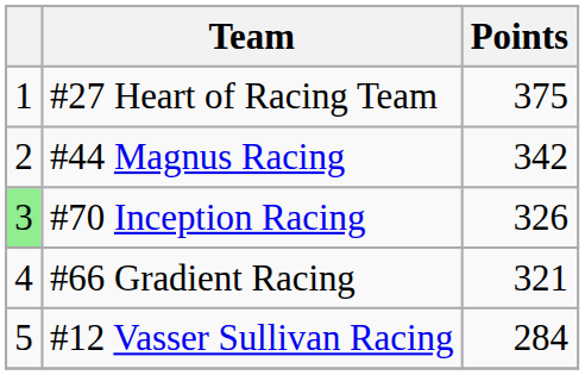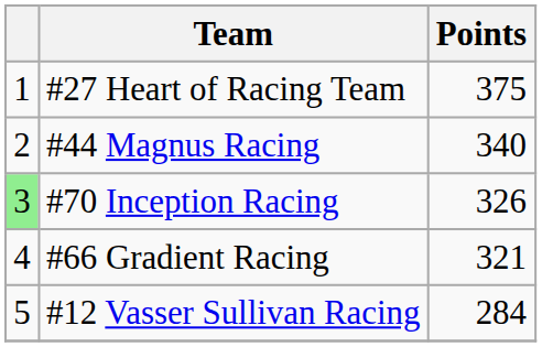 <table class="wikitable" style="font-size: 95%;">
 <tr>
 <th scope="col"></th>
 <th scope="col">Team</th>
 <th scope="col">Points</th>
 </tr>
 <tr>
 <td align=center>1</td>
 <td> #27 Heart of Racing Team</td>
 <td align=right>375</td>
 </tr>
 <tr>
 <td align=center>2</td>
 <td> #44 <a href='#'>Magnus Racing</a></td>
-<td align=right>342</td>
+<td align=right>340</td>
 </tr>
 <tr>
 <td align=center style="background: lightgreen;">3</td>
 <td> #70 <a href='#'>Inception Racing</a></td>
 <td align=right>326</td>
 </tr>
 <tr>
 <td align=center>4</td>
 <td> #66 Gradient Racing</td>
 <td align=right>321</td>
 </tr>
 <tr>
 <td align=center>5</td>
 <td> #12 <a href='#'>Vasser Sullivan Racing</a></td>
 <td align=right>284</td>
 </tr>
 <tr>
 </tr>
 </table>
